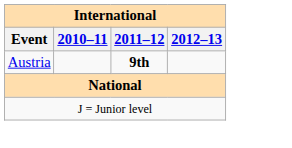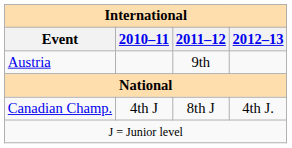 <table class="wikitable" style="text-align:center">
 <tr>
 <th style="background-color: #ffdead; " colspan=4 align=center>International</th>
 </tr>
 <tr>
 <th>Event</th>
 <th><a href='#'>2010–11</a></th>
 <th><a href='#'>2011–12</a></th>
 <th><a href='#'>2012–13</a></th>
 </tr>
 <tr>
 <td align=left> <a href='#'>Austria</a></td>
 <td></td>
-<td><strong>9th</strong></td>
+<td>9th</td>
 <td></td>
 </tr>
 <tr>
 <th style="background-color: #ffdead; " colspan=4 align=center>National</th>
 </tr>
 <tr>
+<td align=left><a href='#'>Canadian Champ.</a></td>
+<td>4th J</td>
+<td>8th J</td>
+<td>4th J.</td>
+</tr>
+<tr>
 <td colspan=4 align=center><small> J = Junior level </small></td>
 </tr>
 </table>
